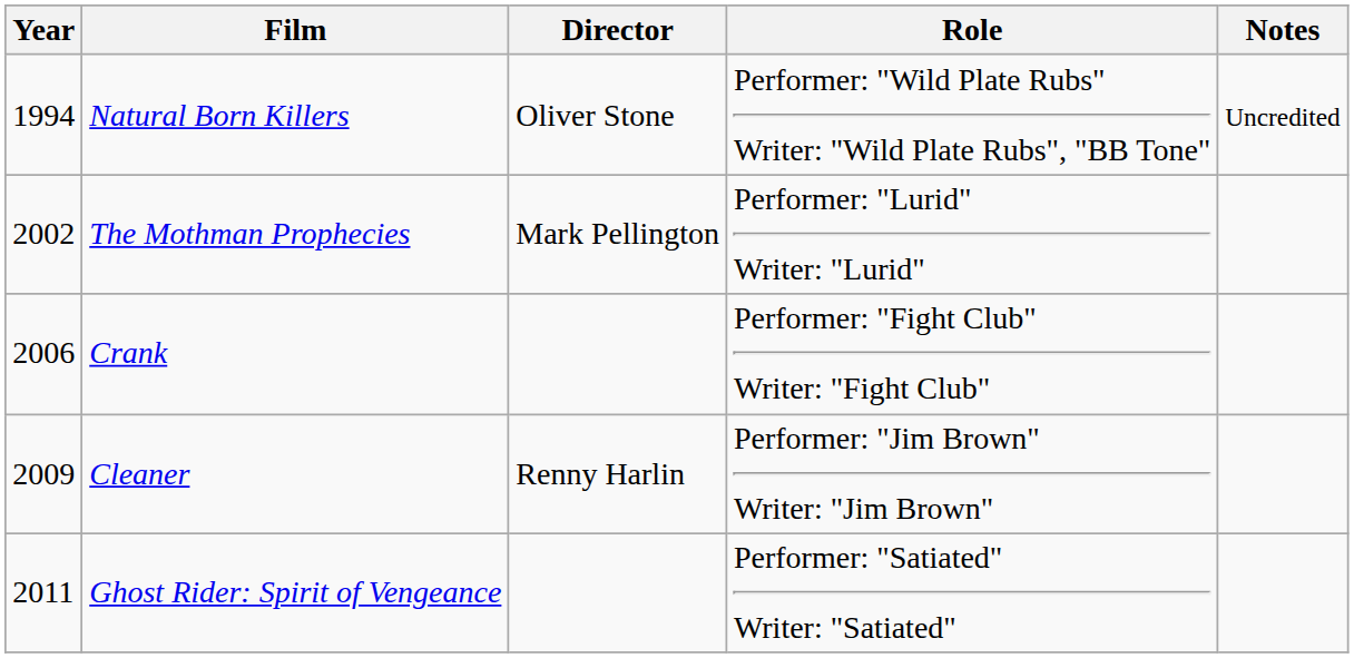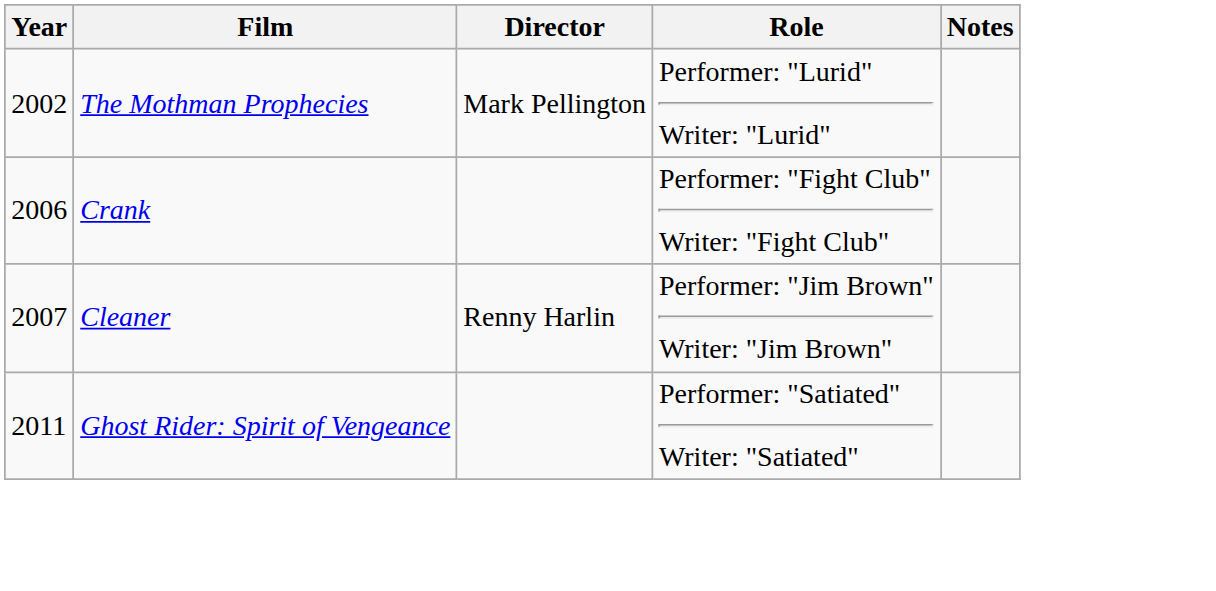 <table class="wikitable">
 <tr>
 <th>Year</th>
 <th>Film</th>
 <th>Director</th>
 <th>Role</th>
 <th>Notes</th>
-</tr>
-<tr>
-<td>1994</td>
-<td><em><a href='#'>Natural Born Killers</a></em></td>
-<td>Oliver Stone</td>
-<td>Performer: "Wild Plate Rubs"<hr>Writer: "Wild Plate Rubs", "BB Tone"</td>
-<td style="text-align:center"><small>Uncredited</small></td>
 </tr>
 <tr>
 <td>2002</td>
 <td><em><a href='#'>The Mothman Prophecies</a></em></td>
 <td>Mark Pellington</td>
 <td>Performer: "Lurid"<hr>Writer: "Lurid"</td>
 <td></td>
 </tr>
 <tr>
 <td>2006</td>
 <td><em><a href='#'>Crank</a></em></td>
 <td></td>
 <td>Performer: "Fight Club"<hr>Writer: "Fight Club"</td>
 <td></td>
 </tr>
 <tr>
-<td>2009</td>
+<td>2007</td>
 <td><em><a href='#'>Cleaner</a></em></td>
 <td>Renny Harlin</td>
 <td>Performer: "Jim Brown"<hr>Writer: "Jim Brown"</td>
 <td></td>
 </tr>
 <tr>
 <td>2011</td>
 <td><em><a href='#'>Ghost Rider: Spirit of Vengeance</a></em></td>
 <td></td>
 <td>Performer: "Satiated"<hr>Writer: "Satiated"</td>
 <td></td>
 </tr>
 </table>
